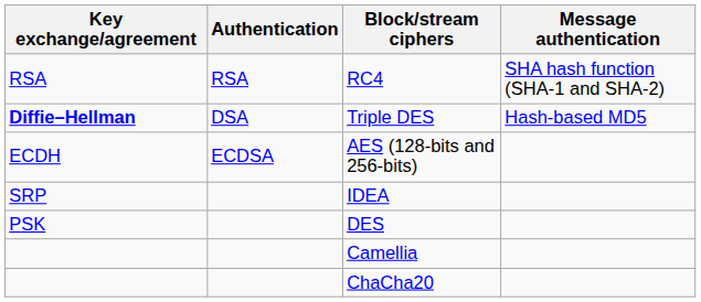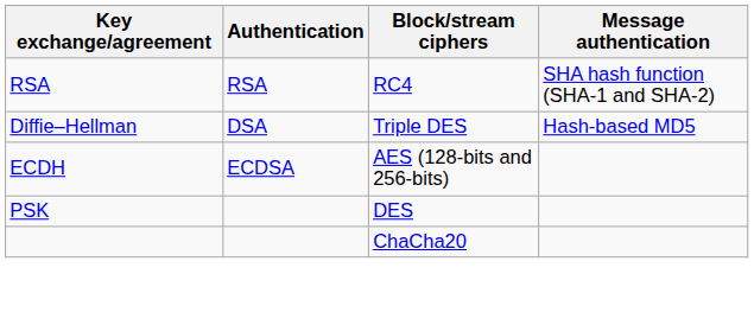 <table class="wikitable">
 <tr>
 <th>Key exchange/agreement</th>
 <th>Authentication</th>
 <th>Block/stream ciphers</th>
 <th>Message authentication</th>
 </tr>
 <tr>
 <td><a href='#'>RSA</a></td>
 <td><a href='#'>RSA</a></td>
 <td><a href='#'>RC4</a></td>
 <td><a href='#'>SHA hash function</a> (SHA-1 and SHA-2)</td>
 </tr>
 <tr>
-<td><strong><a href='#'>Diffie–Hellman</a></strong></td>
+<td><a href='#'>Diffie–Hellman</a></td>
 <td><a href='#'>DSA</a></td>
 <td><a href='#'>Triple DES</a></td>
 <td><a href='#'>Hash-based MD5</a></td>
 </tr>
 <tr>
 <td><a href='#'>ECDH</a></td>
 <td><a href='#'>ECDSA</a></td>
 <td><a href='#'>AES</a> (128-bits and 256-bits)</td>
 <td></td>
 </tr>
 <tr>
-<td><a href='#'>SRP</a></td>
-<td></td>
-<td><a href='#'>IDEA</a></td>
-<td></td>
-</tr>
-<tr>
 <td><a href='#'>PSK</a></td>
 <td></td>
 <td><a href='#'>DES</a></td>
-<td></td>
-</tr>
-<tr>
-<td></td>
-<td></td>
-<td><a href='#'>Camellia</a></td>
 <td></td>
 </tr>
 <tr>
 <td></td>
 <td></td>
 <td><a href='#'>ChaCha20</a></td>
 <td></td>
 </tr>
 </table>
